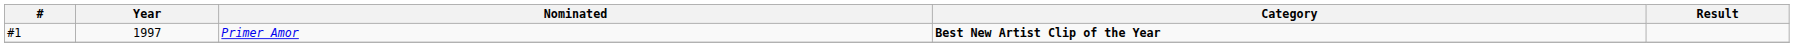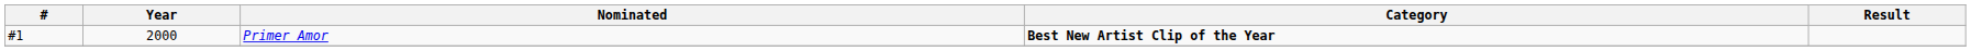 <table class="wikitable" width=100%>
 <tr>
 <th width="2.5%">#</th>
 <th width="5%">Year</th>
 <th width="25%">Nominated</th>
 <th width="25%">Category</th>
 <th width="5%">Result</th>
 </tr>
 <tr>
 <td>#1</td>
-<td rowspan="1" style="text-align:center;">1997</td>
+<td rowspan="1" style="text-align:center;">2000</td>
 <td><em><a href='#'>Primer Amor</a></em></td>
 <td><strong>Best New Artist Clip of the Year</strong></td>
 <td></td>
 </tr>
 <tr>
 </tr>
 </table>
